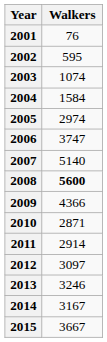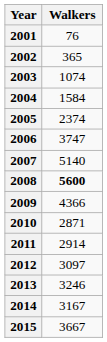 <table class="wikitable" style="text-align:center; float:right; width:120px; margin: 0 0 1em 1em;">
 <tr>
 <th>Year</th>
 <th>Walkers</th>
 </tr>
 <tr>
 <th>2001</th>
 <td>76</td>
 </tr>
 <tr>
 <th>2002</th>
-<td>595</td>
+<td>365</td>
 </tr>
 <tr>
 <th>2003</th>
 <td>1074</td>
 </tr>
 <tr>
 <th>2004</th>
 <td>1584</td>
 </tr>
 <tr>
 <th>2005</th>
-<td>2974</td>
+<td>2374</td>
 </tr>
 <tr>
 <th>2006</th>
 <td>3747</td>
 </tr>
 <tr>
 <th>2007</th>
 <td>5140</td>
 </tr>
 <tr>
 <th>2008</th>
 <td><strong>5600</strong></td>
 </tr>
 <tr>
 <th>2009</th>
 <td>4366</td>
 </tr>
 <tr>
 <th>2010</th>
 <td>2871</td>
 </tr>
 <tr>
 <th>2011</th>
 <td>2914</td>
 </tr>
 <tr>
 <th>2012</th>
 <td>3097</td>
 </tr>
 <tr>
 <th>2013</th>
 <td>3246</td>
 </tr>
 <tr>
 <th>2014</th>
 <td>3167</td>
 </tr>
 <tr>
 <th>2015</th>
 <td>3667</td>
 </tr>
 </table>
